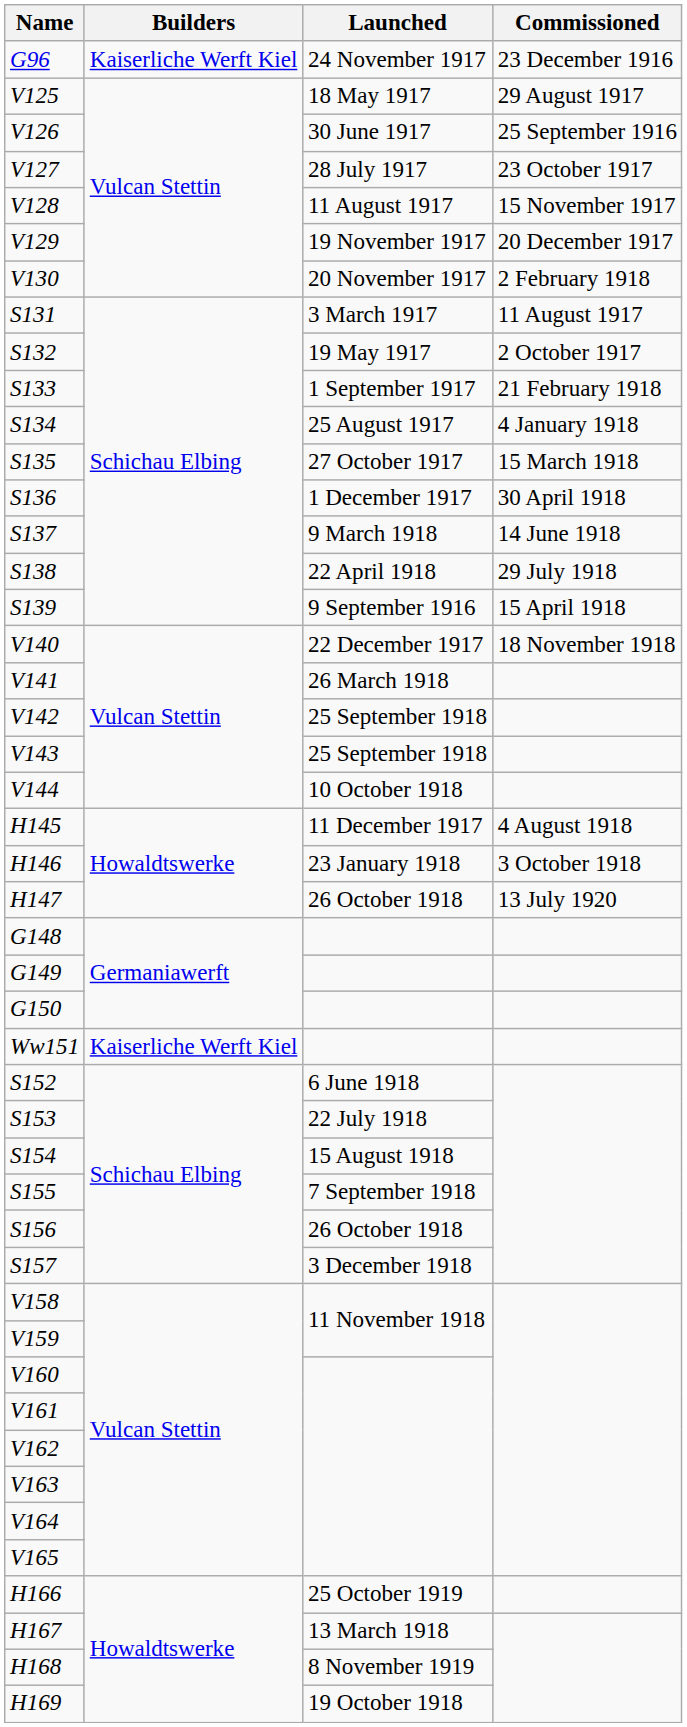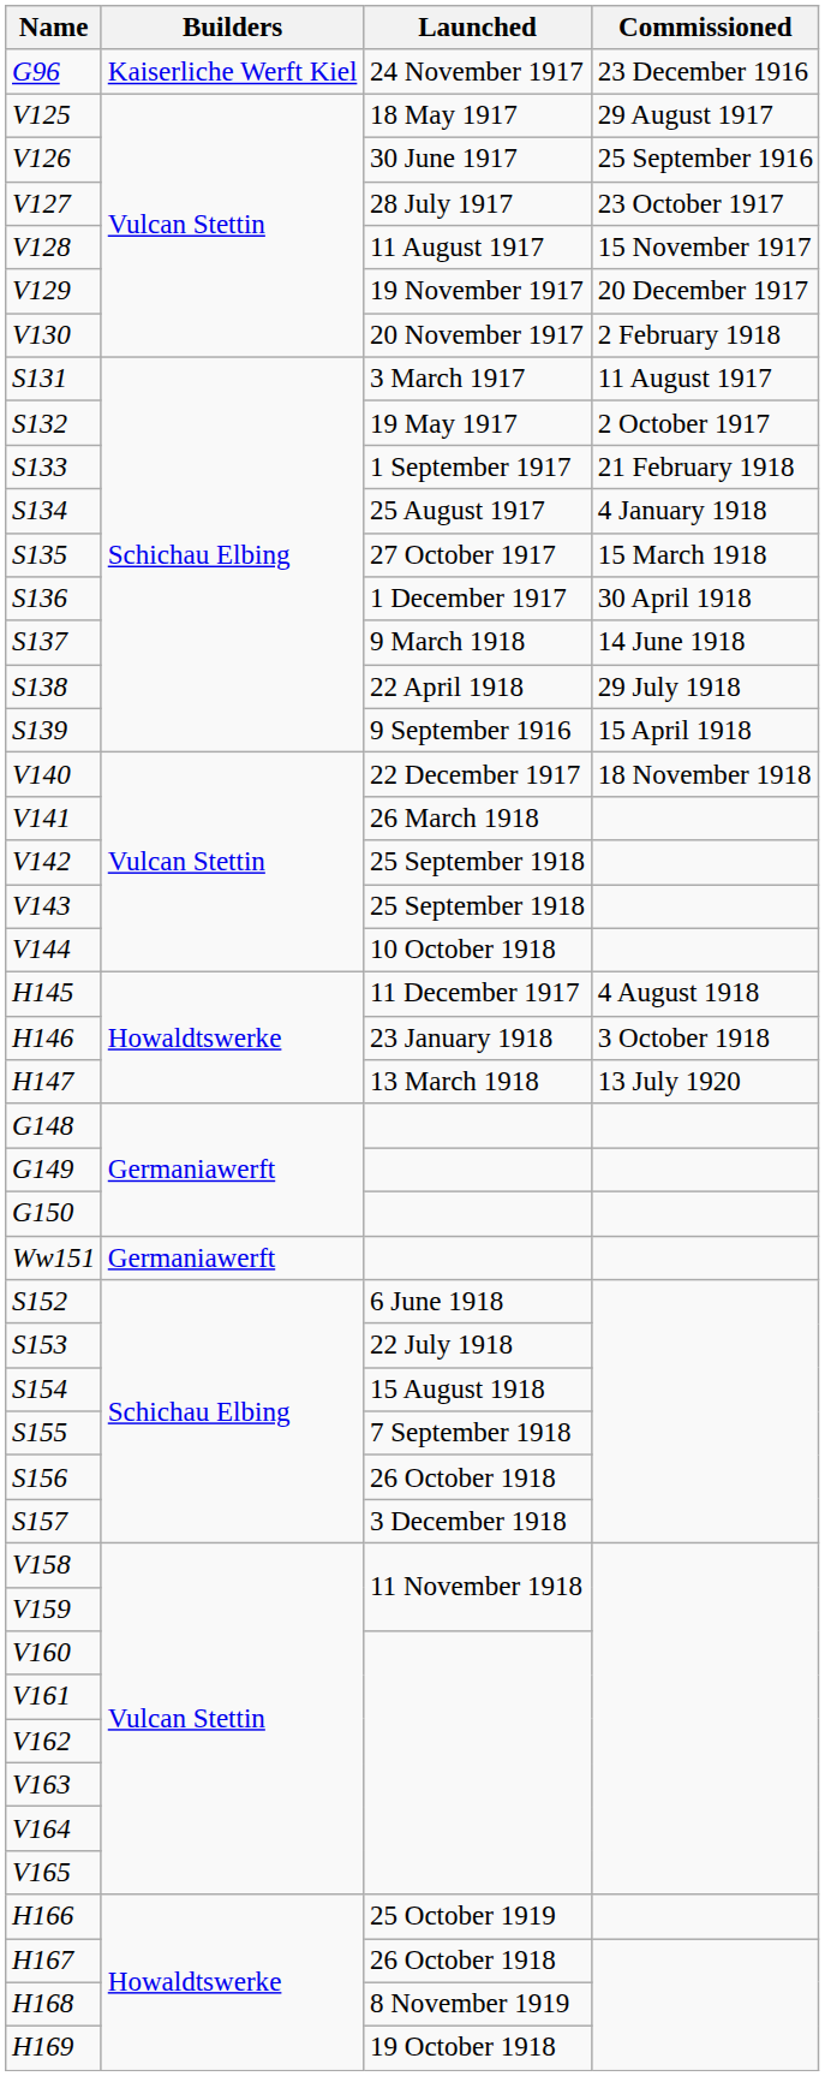 <table class="wikitable">
 <tr>
 <th>Name</th>
 <th>Builders</th>
 <th>Launched</th>
 <th>Commissioned</th>
 </tr>
 <tr>
 <td><a href='#'><em>G96</em></a></td>
 <td><a href='#'>Kaiserliche Werft Kiel</a></td>
 <td>24 November 1917</td>
 <td>23 December 1916</td>
 </tr>
 <tr>
 <td><em>V125</em></td>
 <td rowspan="6"><a href='#'>Vulcan Stettin</a></td>
 <td>18 May 1917</td>
 <td>29 August 1917</td>
 </tr>
 <tr>
 <td><em>V126</em></td>
 <td>30 June 1917</td>
 <td>25 September 1916</td>
 </tr>
 <tr>
 <td><em>V127</em></td>
 <td>28 July 1917</td>
 <td>23 October 1917</td>
 </tr>
 <tr>
 <td><em>V128</em></td>
 <td>11 August 1917</td>
 <td>15 November 1917</td>
 </tr>
 <tr>
 <td><em>V129</em></td>
 <td>19 November 1917</td>
 <td>20 December 1917</td>
 </tr>
 <tr>
 <td><em>V130</em></td>
 <td>20 November 1917</td>
 <td>2 February 1918</td>
 </tr>
 <tr>
 <td><em>S131</em></td>
 <td rowspan="9"><a href='#'>Schichau Elbing</a></td>
 <td>3 March 1917</td>
 <td>11 August 1917</td>
 </tr>
 <tr>
 <td><em>S132</em></td>
 <td>19 May 1917</td>
 <td>2 October 1917</td>
 </tr>
 <tr>
 <td><em>S133</em></td>
 <td>1 September 1917</td>
 <td>21 February 1918</td>
 </tr>
 <tr>
 <td><em>S134</em></td>
 <td>25 August 1917</td>
 <td>4 January 1918</td>
 </tr>
 <tr>
 <td><em>S135</em></td>
 <td>27 October 1917</td>
 <td>15 March 1918</td>
 </tr>
 <tr>
 <td><em>S136</em></td>
 <td>1 December 1917</td>
 <td>30 April 1918</td>
 </tr>
 <tr>
 <td><em>S137</em></td>
 <td>9 March 1918</td>
 <td>14 June 1918</td>
 </tr>
 <tr>
 <td><em>S138</em></td>
 <td>22 April 1918</td>
 <td>29 July 1918</td>
 </tr>
 <tr>
 <td><em>S139</em></td>
 <td>9 September 1916</td>
 <td>15 April 1918</td>
 </tr>
 <tr>
 <td><em>V140</em></td>
 <td rowspan="5"><a href='#'>Vulcan Stettin</a></td>
 <td>22 December 1917</td>
 <td>18 November 1918</td>
 </tr>
 <tr>
 <td><em>V141</em></td>
 <td>26 March 1918</td>
 <td></td>
 </tr>
 <tr>
 <td><em>V142</em></td>
 <td>25 September 1918</td>
 <td></td>
 </tr>
 <tr>
 <td><em>V143</em></td>
 <td>25 September 1918</td>
 <td></td>
 </tr>
 <tr>
 <td><em>V144</em></td>
 <td>10 October 1918</td>
 <td></td>
 </tr>
 <tr>
 <td><em>H145</em></td>
 <td rowspan="3"><a href='#'>Howaldtswerke</a></td>
 <td>11 December 1917</td>
 <td>4 August 1918</td>
 </tr>
 <tr>
 <td><em>H146</em></td>
 <td>23 January 1918</td>
 <td>3 October 1918</td>
 </tr>
 <tr>
 <td><em>H147</em></td>
-<td>26 October 1918</td>
+<td>13 March 1918</td>
 <td>13 July 1920</td>
 </tr>
 <tr>
 <td><em>G148</em></td>
 <td rowspan="3"><a href='#'>Germaniawerft</a></td>
 <td></td>
 <td></td>
 </tr>
 <tr>
 <td><em>G149</em></td>
 <td></td>
 <td></td>
 </tr>
 <tr>
 <td><em>G150</em></td>
 <td></td>
 <td></td>
 </tr>
 <tr>
 <td><em>Ww151</em></td>
-<td><a href='#'>Kaiserliche Werft Kiel</a></td>
+<td><a href='#'>Germaniawerft</a></td>
 <td></td>
 <td></td>
 </tr>
 <tr>
 <td><em>S152</em></td>
 <td rowspan="6"><a href='#'>Schichau Elbing</a></td>
 <td>6 June 1918</td>
 <td rowspan="6"></td>
 </tr>
 <tr>
 <td><em>S153</em></td>
 <td>22 July 1918</td>
 </tr>
 <tr>
 <td><em>S154</em></td>
 <td>15 August 1918</td>
 </tr>
 <tr>
 <td><em>S155</em></td>
 <td>7 September 1918</td>
 </tr>
 <tr>
 <td><em>S156</em></td>
 <td>26 October 1918</td>
 </tr>
 <tr>
 <td><em>S157</em></td>
 <td>3 December 1918</td>
 </tr>
 <tr>
 <td><em>V158</em></td>
 <td rowspan="8"><a href='#'>Vulcan Stettin</a></td>
 <td rowspan="2">11 November 1918</td>
 <td rowspan="8"></td>
 </tr>
 <tr>
 <td><em>V159</em></td>
 </tr>
 <tr>
 <td><em>V160</em></td>
 <td rowspan="6"></td>
 </tr>
 <tr>
 <td><em>V161</em></td>
 </tr>
 <tr>
 <td><em>V162</em></td>
 </tr>
 <tr>
 <td><em>V163</em></td>
 </tr>
 <tr>
 <td><em>V164</em></td>
 </tr>
 <tr>
 <td><em>V165</em></td>
 </tr>
 <tr>
 <td><em>H166</em></td>
 <td rowspan="4"><a href='#'>Howaldtswerke</a></td>
 <td>25 October 1919</td>
 <td rowspan "4"></td>
 </tr>
 <tr>
 <td><em>H167</em></td>
-<td>13 March 1918</td>
+<td>26 October 1918</td>
 </tr>
 <tr>
 <td><em>H168</em></td>
 <td>8 November 1919</td>
 </tr>
 <tr>
 <td><em>H169</em></td>
 <td>19 October 1918</td>
 </tr>
 </table>
